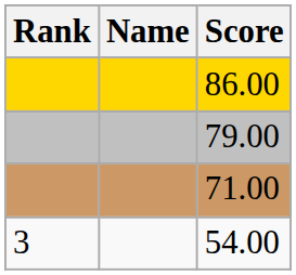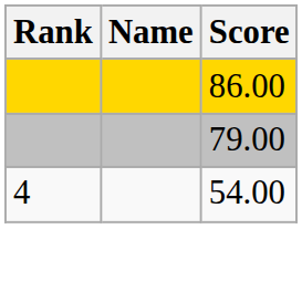 <table class="wikitable">
 <tr>
 <th>Rank</th>
 <th>Name</th>
 <th>Score</th>
 </tr>
 <tr style="background:gold;">
 <td></td>
 <td></td>
 <td>86.00</td>
 </tr>
 <tr style="background:silver;">
 <td></td>
 <td></td>
 <td>79.00</td>
 </tr>
-<tr style="background:#cc9966;">
-<td></td>
-<td></td>
-<td>71.00</td>
-</tr>
 <tr>
-<td>3</td>
+<td>4</td>
 <td></td>
 <td>54.00</td>
 </tr>
 </table>
